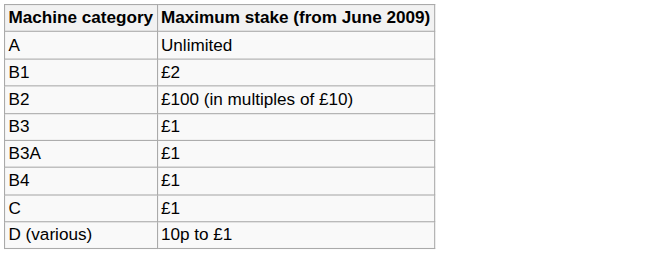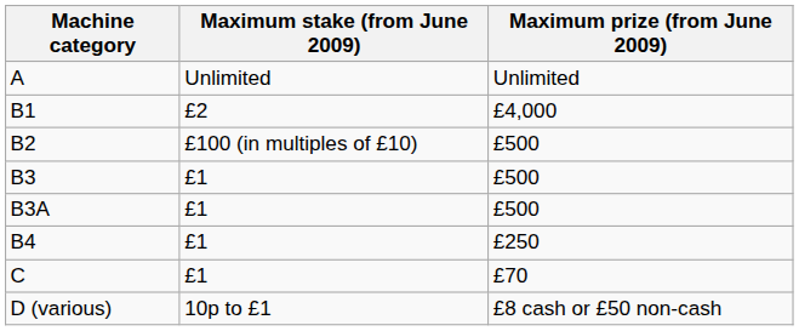 <table class="wikitable">
 <tr>
 <th>Machine category</th>
 <th>Maximum stake (from June 2009)</th>
+<th>Maximum prize (from June 2009)</th>
 </tr>
 <tr>
 <td>A</td>
+<td>Unlimited</td>
 <td>Unlimited</td>
 </tr>
 <tr>
 <td>B1</td>
 <td>£2</td>
+<td>£4,000</td>
 </tr>
 <tr>
 <td>B2</td>
 <td>£100 (in multiples of £10)</td>
+<td>£500</td>
 </tr>
 <tr>
 <td>B3</td>
 <td>£1</td>
+<td>£500</td>
 </tr>
 <tr>
 <td>B3A</td>
 <td>£1</td>
+<td>£500</td>
 </tr>
 <tr>
 <td>B4</td>
 <td>£1</td>
+<td>£250</td>
 </tr>
 <tr>
 <td>C</td>
 <td>£1</td>
+<td>£70</td>
 </tr>
 <tr>
 <td>D (various)</td>
 <td>10p to £1</td>
+<td>£8 cash or £50 non-cash</td>
 </tr>
 </table>
